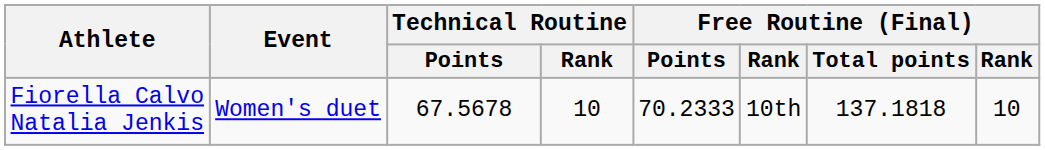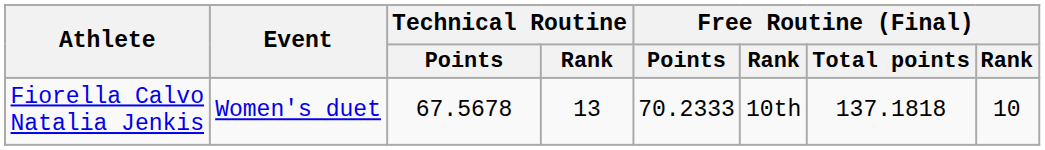 <table class=wikitable style="font-size:90%">
 <tr>
 <th rowspan="2">Athlete</th>
 <th rowspan="2">Event</th>
 <th colspan="2">Technical Routine</th>
 <th colspan="4">Free Routine (Final)</th>
 </tr>
 <tr style="font-size:95%">
 <th>Points</th>
 <th>Rank</th>
 <th>Points</th>
 <th>Rank</th>
 <th>Total points</th>
 <th>Rank</th>
 </tr>
 <tr align=center>
 <td align=left><a href='#'>Fiorella Calvo</a><br><a href='#'>Natalia Jenkis</a></td>
 <td align=left><a href='#'>Women's duet</a></td>
 <td>67.5678</td>
-<td>10</td>
+<td>13</td>
 <td>70.2333</td>
 <td>10th</td>
 <td>137.1818</td>
 <td>10</td>
 </tr>
 </table>
